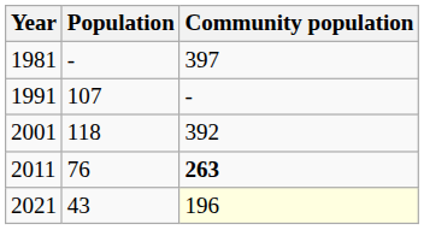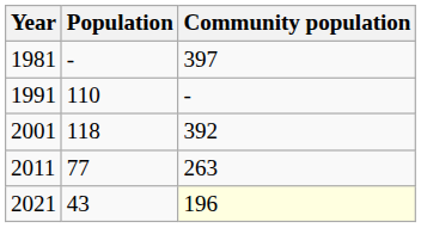 <table class=wikitable>
 <tr>
 <th>Year</th>
 <th>Population</th>
 <th>Community population</th>
 </tr>
 <tr>
 <td>1981</td>
 <td>-</td>
 <td>397</td>
 </tr>
 <tr>
 <td>1991</td>
-<td>107</td>
+<td>110</td>
 <td>-</td>
 </tr>
 <tr>
 <td>2001</td>
 <td>118</td>
 <td>392</td>
 </tr>
 <tr>
 <td>2011</td>
-<td>76</td>
-<td><strong>263</strong></td>
+<td>77</td>
+<td>263</td>
 </tr>
 <tr>
 <td>2021</td>
 <td>43</td>
 <td style="background: lightyellow;">196</td>
 </tr>
 </table>
